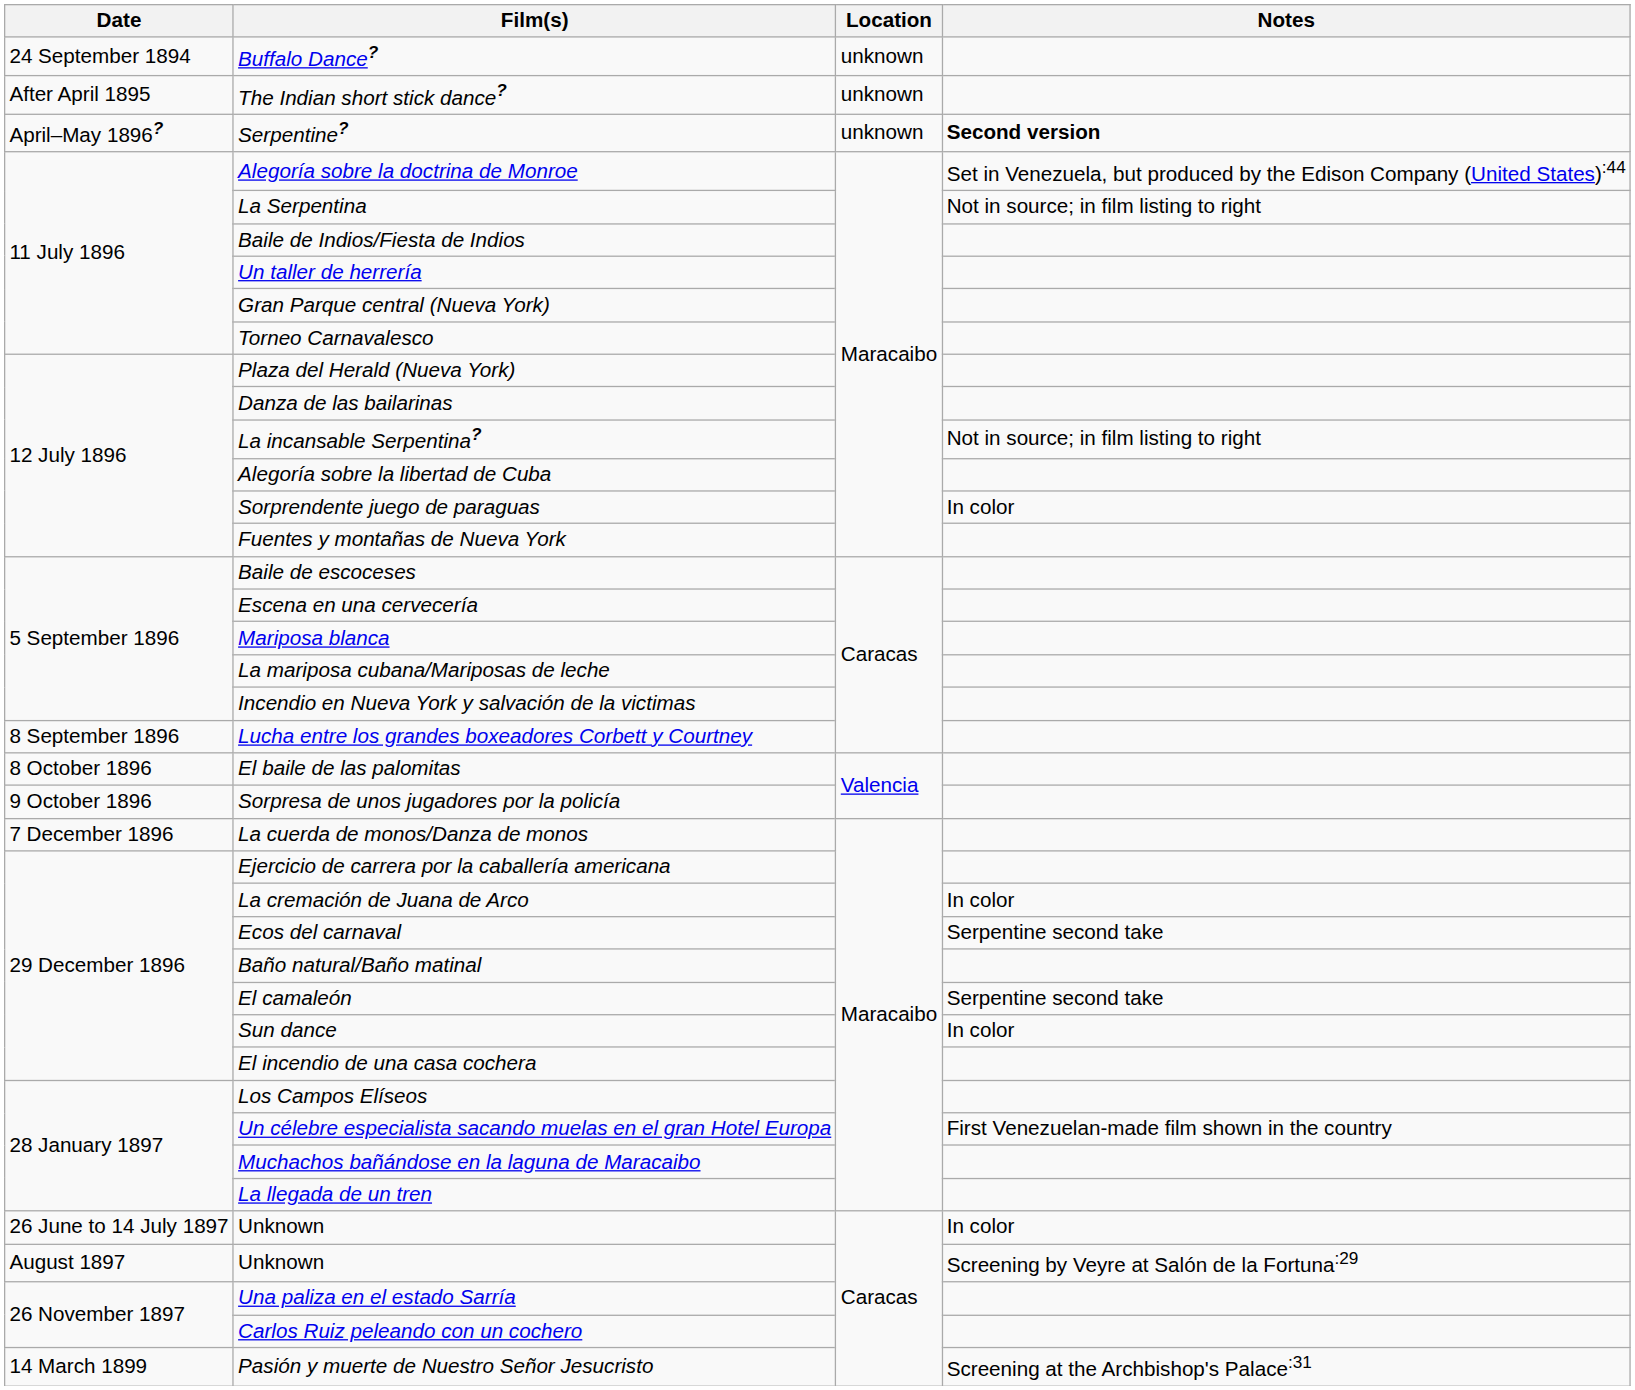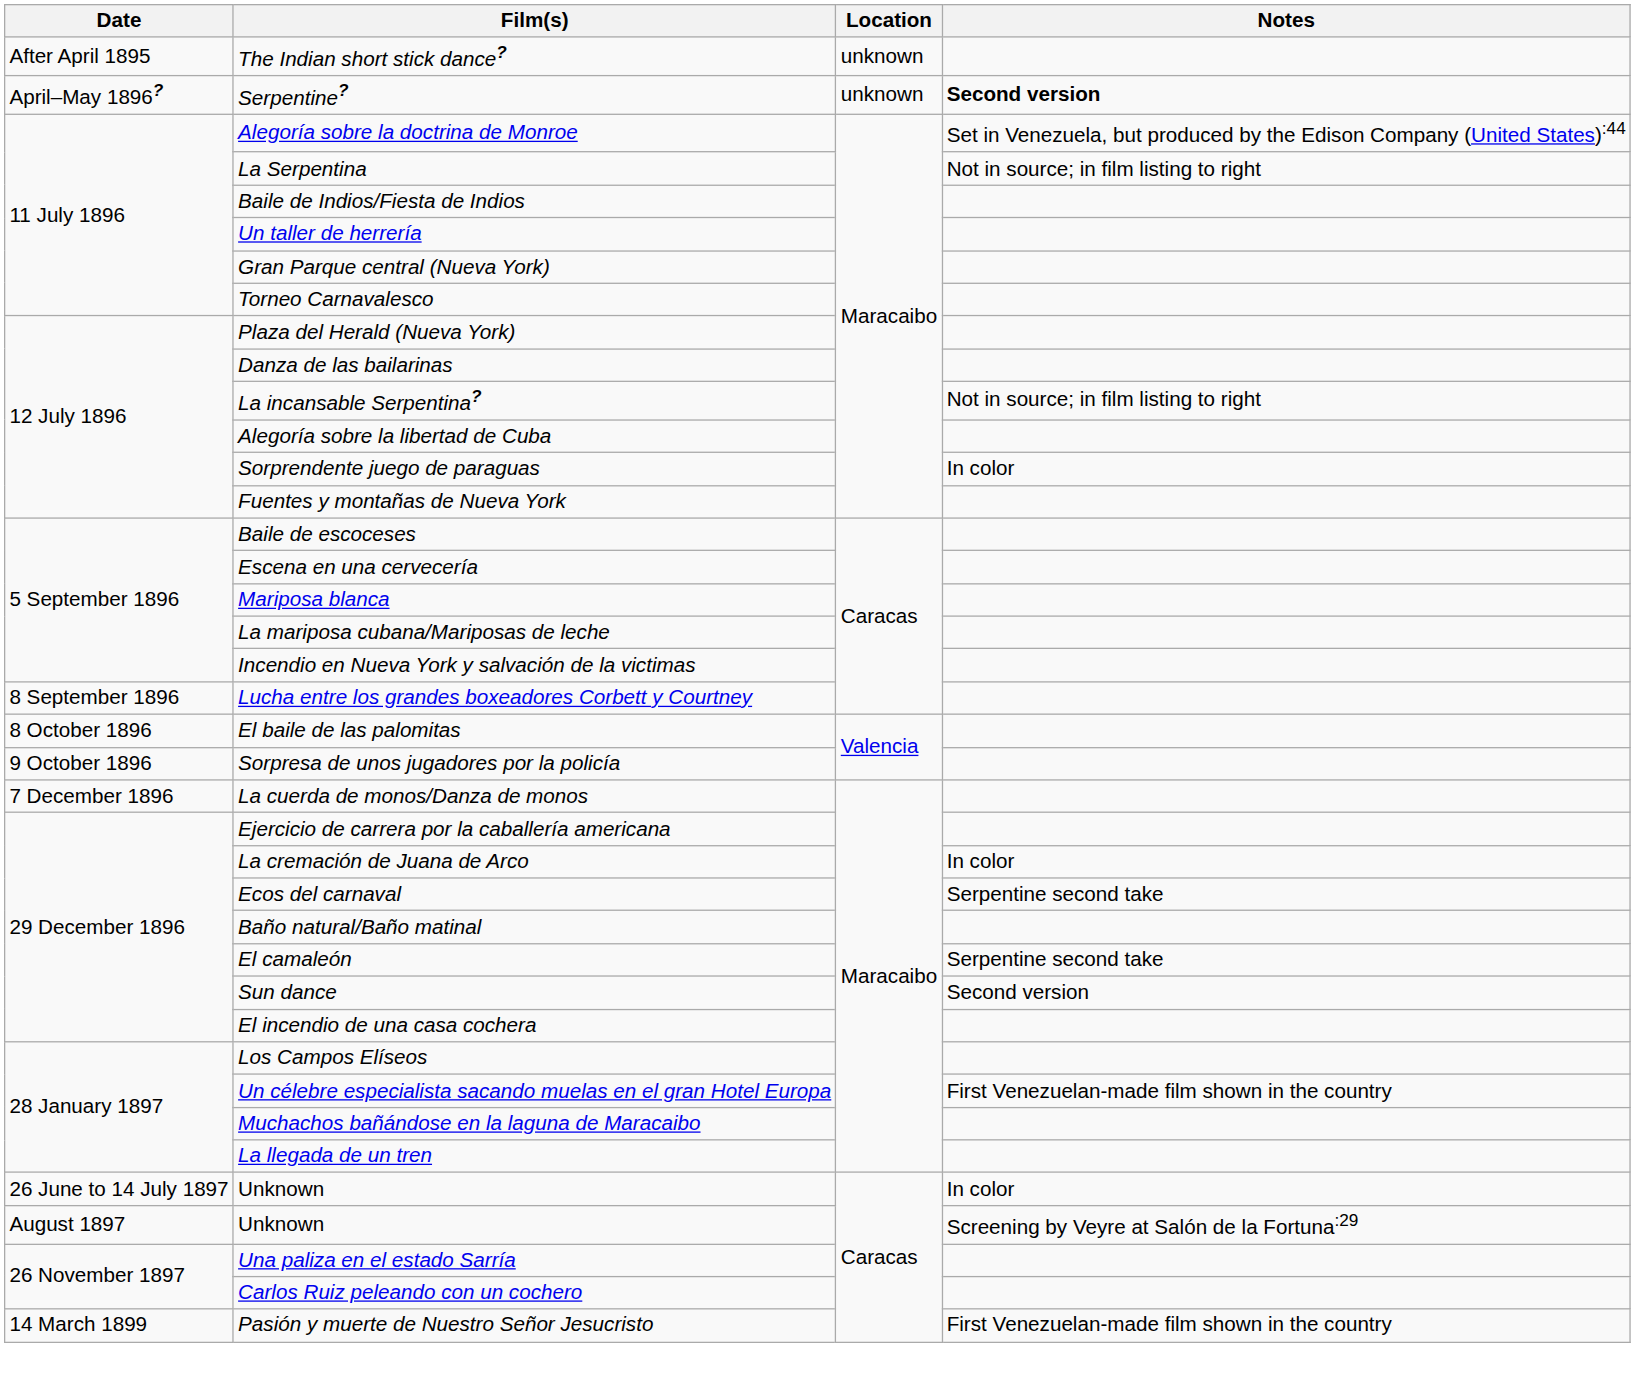 <table class="wikitable">
 <tr>
 <th>Date</th>
 <th>Film(s)</th>
 <th>Location</th>
 <th>Notes</th>
-</tr>
-<tr>
-<td>24 September 1894</td>
-<td><em><a href='#'>Buffalo Dance</a></em><sup><strong><em>?</em></strong></sup></td>
-<td>unknown</td>
-<td></td>
 </tr>
 <tr>
 <td>After April 1895</td>
 <td><em>The Indian short stick dance<sup><strong>?</strong></sup></em></td>
 <td>unknown</td>
 <td></td>
 </tr>
 <tr>
 <td>April–May 1896<sup><strong><em>?</em></strong></sup></td>
 <td><em>Serpentine<sup><strong>?</strong></sup></em></td>
 <td>unknown</td>
 <td><strong>Second version</strong></td>
 </tr>
 <tr>
 <td rowspan="6">11 July 1896</td>
 <td><em><a href='#'>Alegoría sobre la doctrina de Monroe</a></em></td>
 <td rowspan="12">Maracaibo</td>
 <td>Set in Venezuela, but produced by the Edison Company (<a href='#'>United States</a>)<sup>:44</sup></td>
 </tr>
 <tr>
 <td><em>La Serpentina</em></td>
 <td>Not in source; in film listing to right</td>
 </tr>
 <tr>
 <td><em>Baile de Indios/Fiesta de Indios</em></td>
 <td></td>
 </tr>
 <tr>
 <td><em><a href='#'>Un taller de herrería</a></em></td>
 <td></td>
 </tr>
 <tr>
 <td><em>Gran Parque central (Nueva York)</em></td>
 <td></td>
 </tr>
 <tr>
 <td><em>Torneo Carnavalesco</em></td>
 <td></td>
 </tr>
 <tr>
 <td rowspan="6">12 July 1896</td>
 <td><em>Plaza del Herald (Nueva York)</em></td>
 <td></td>
 </tr>
 <tr>
 <td><em>Danza de las bailarinas</em></td>
 <td></td>
 </tr>
 <tr>
 <td><em>La incansable Serpentina<sup><strong>?</strong></sup></em></td>
 <td>Not in source; in film listing to right</td>
 </tr>
 <tr>
 <td><em>Alegoría sobre la libertad de Cuba</em></td>
 <td></td>
 </tr>
 <tr>
 <td><em>Sorprendente juego de paraguas</em></td>
 <td>In color</td>
 </tr>
 <tr>
 <td><em>Fuentes y montañas de Nueva York</em></td>
 <td></td>
 </tr>
 <tr>
 <td rowspan="5">5 September 1896</td>
 <td><em>Baile de escoceses</em></td>
 <td rowspan="6">Caracas</td>
 <td></td>
 </tr>
 <tr>
 <td><em>Escena en una cervecería</em></td>
 <td></td>
 </tr>
 <tr>
 <td><em><a href='#'>Mariposa blanca</a></em></td>
 <td></td>
 </tr>
 <tr>
 <td><em>La mariposa cubana/Mariposas de leche</em></td>
 <td></td>
 </tr>
 <tr>
 <td><em>Incendio en Nueva York y salvación de la victimas</em></td>
 <td></td>
 </tr>
 <tr>
 <td>8 September 1896</td>
 <td><em><a href='#'>Lucha entre los grandes boxeadores Corbett y Courtney</a></em></td>
 <td></td>
 </tr>
 <tr>
 <td>8 October 1896</td>
 <td><em>El baile de las palomitas</em></td>
 <td rowspan="2"><a href='#'>Valencia</a></td>
 <td></td>
 </tr>
 <tr>
 <td>9 October 1896</td>
 <td><em>Sorpresa de unos jugadores por la policía</em></td>
 <td></td>
 </tr>
 <tr>
 <td>7 December 1896</td>
 <td><em>La cuerda de monos/Danza de monos</em></td>
 <td rowspan="12">Maracaibo</td>
 <td></td>
 </tr>
 <tr>
 <td rowspan="7">29 December 1896</td>
 <td><em>Ejercicio de carrera por la caballería americana</em></td>
 <td></td>
 </tr>
 <tr>
 <td><em>La cremación de Juana de Arco</em></td>
 <td>In color</td>
 </tr>
 <tr>
 <td><em>Ecos del carnaval</em></td>
 <td>Serpentine second take</td>
 </tr>
 <tr>
 <td><em>Baño natural/Baño matinal</em></td>
 <td></td>
 </tr>
 <tr>
 <td><em>El camaleón</em></td>
 <td>Serpentine second take</td>
 </tr>
 <tr>
 <td><em>Sun dance</em></td>
-<td>In color</td>
+<td>Second version</td>
 </tr>
 <tr>
 <td><em>El incendio de una casa cochera</em></td>
 <td></td>
 </tr>
 <tr>
 <td rowspan="4">28 January 1897</td>
 <td><em>Los Campos Elíseos</em></td>
 <td></td>
 </tr>
 <tr>
 <td><em><a href='#'>Un célebre especialista sacando muelas en el gran Hotel Europa</a></em></td>
 <td>First Venezuelan-made film shown in the country</td>
 </tr>
 <tr>
 <td><em><a href='#'>Muchachos bañándose en la laguna de Maracaibo</a></em></td>
 <td></td>
 </tr>
 <tr>
 <td><em><a href='#'>La llegada de un tren</a></em></td>
 <td></td>
 </tr>
 <tr>
 <td>26 June to 14 July 1897</td>
 <td>Unknown</td>
 <td rowspan="5">Caracas</td>
 <td>In color</td>
 </tr>
 <tr>
 <td>August 1897</td>
 <td>Unknown</td>
 <td>Screening by Veyre at Salón de la Fortuna<sup>:29</sup></td>
 </tr>
 <tr>
 <td rowspan="2">26 November 1897</td>
 <td><em><a href='#'>Una paliza en el estado Sarría</a></em></td>
 <td></td>
 </tr>
 <tr>
 <td><em><a href='#'>Carlos Ruiz peleando con un cochero</a></em></td>
 <td></td>
 </tr>
 <tr>
 <td>14 March 1899</td>
 <td><em>Pasión y muerte de Nuestro Señor Jesucristo</em></td>
-<td>Screening at the Archbishop's Palace<sup>:31</sup></td>
+<td>First Venezuelan-made film shown in the country</td>
 </tr>
 </table>
